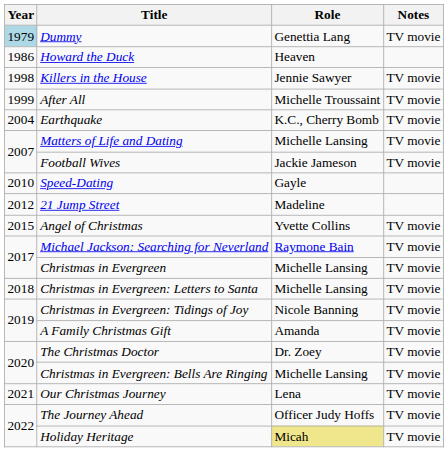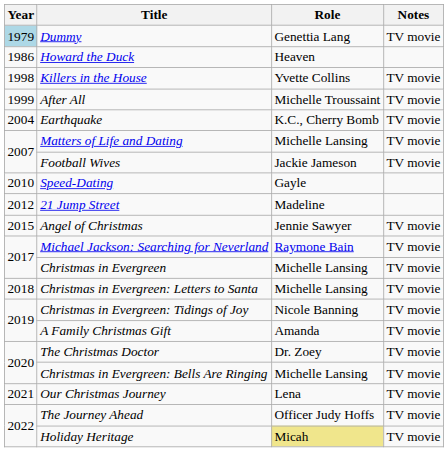 <table class="wikitable sortable">
 <tr>
 <th>Year</th>
 <th>Title</th>
 <th>Role</th>
 <th>Notes</th>
 </tr>
 <tr>
 <td style="background: lightblue;">1979</td>
 <td><em><a href='#'>Dummy</a></em></td>
 <td>Genettia Lang</td>
 <td>TV movie</td>
 </tr>
 <tr>
 <td>1986</td>
 <td><em><a href='#'>Howard the Duck</a></em></td>
 <td>Heaven</td>
 <td></td>
 </tr>
 <tr>
 <td>1998</td>
 <td><em><a href='#'>Killers in the House</a></em></td>
-<td>Jennie Sawyer</td>
+<td>Yvette Collins</td>
 <td>TV movie</td>
 </tr>
 <tr>
 <td>1999</td>
 <td><em>After All</em></td>
 <td>Michelle Troussaint</td>
 <td>TV movie</td>
 </tr>
 <tr>
 <td>2004</td>
 <td><em>Earthquake</em></td>
 <td>K.C., Cherry Bomb</td>
 <td>TV movie</td>
 </tr>
 <tr>
 <td rowspan=2>2007</td>
 <td><em><a href='#'>Matters of Life and Dating</a></em></td>
 <td>Michelle Lansing</td>
 <td>TV movie</td>
 </tr>
 <tr>
 <td><em>Football Wives</em></td>
 <td>Jackie Jameson</td>
 <td>TV movie</td>
 </tr>
 <tr>
 <td>2010</td>
 <td><em><a href='#'>Speed-Dating</a></em></td>
 <td>Gayle</td>
 <td></td>
 </tr>
 <tr>
 <td>2012</td>
 <td><em><a href='#'>21 Jump Street</a></em></td>
 <td>Madeline</td>
 <td></td>
 </tr>
 <tr>
 <td>2015</td>
 <td><em>Angel of Christmas</em></td>
-<td>Yvette Collins</td>
+<td>Jennie Sawyer</td>
 <td>TV movie</td>
 </tr>
 <tr>
 <td rowspan=2>2017</td>
 <td><em><a href='#'>Michael Jackson: Searching for Neverland</a></em></td>
 <td><a href='#'>Raymone Bain</a></td>
 <td>TV movie</td>
 </tr>
 <tr>
 <td><em>Christmas in Evergreen</em></td>
 <td>Michelle Lansing</td>
 <td>TV movie</td>
 </tr>
 <tr>
 <td>2018</td>
 <td><em>Christmas in Evergreen: Letters to Santa</em></td>
 <td>Michelle Lansing</td>
 <td>TV movie</td>
 </tr>
 <tr>
 <td rowspan=2>2019</td>
 <td><em>Christmas in Evergreen: Tidings of Joy</em></td>
 <td>Nicole Banning</td>
 <td>TV movie</td>
 </tr>
 <tr>
 <td><em>A Family Christmas Gift</em></td>
 <td>Amanda</td>
 <td>TV movie</td>
 </tr>
 <tr>
 <td rowspan=2>2020</td>
 <td><em>The Christmas Doctor</em></td>
 <td>Dr. Zoey</td>
 <td>TV movie</td>
 </tr>
 <tr>
 <td><em>Christmas in Evergreen: Bells Are Ringing</em></td>
 <td>Michelle Lansing</td>
 <td>TV movie</td>
 </tr>
 <tr>
 <td>2021</td>
 <td><em>Our Christmas Journey</em></td>
 <td>Lena</td>
 <td>TV movie</td>
 </tr>
 <tr>
 <td rowspan=2>2022</td>
 <td><em>The Journey Ahead</em></td>
 <td>Officer Judy Hoffs</td>
 <td>TV movie</td>
 </tr>
 <tr>
 <td><em>Holiday Heritage</em></td>
 <td style="background: khaki;">Micah</td>
 <td>TV movie</td>
 </tr>
 </table>
